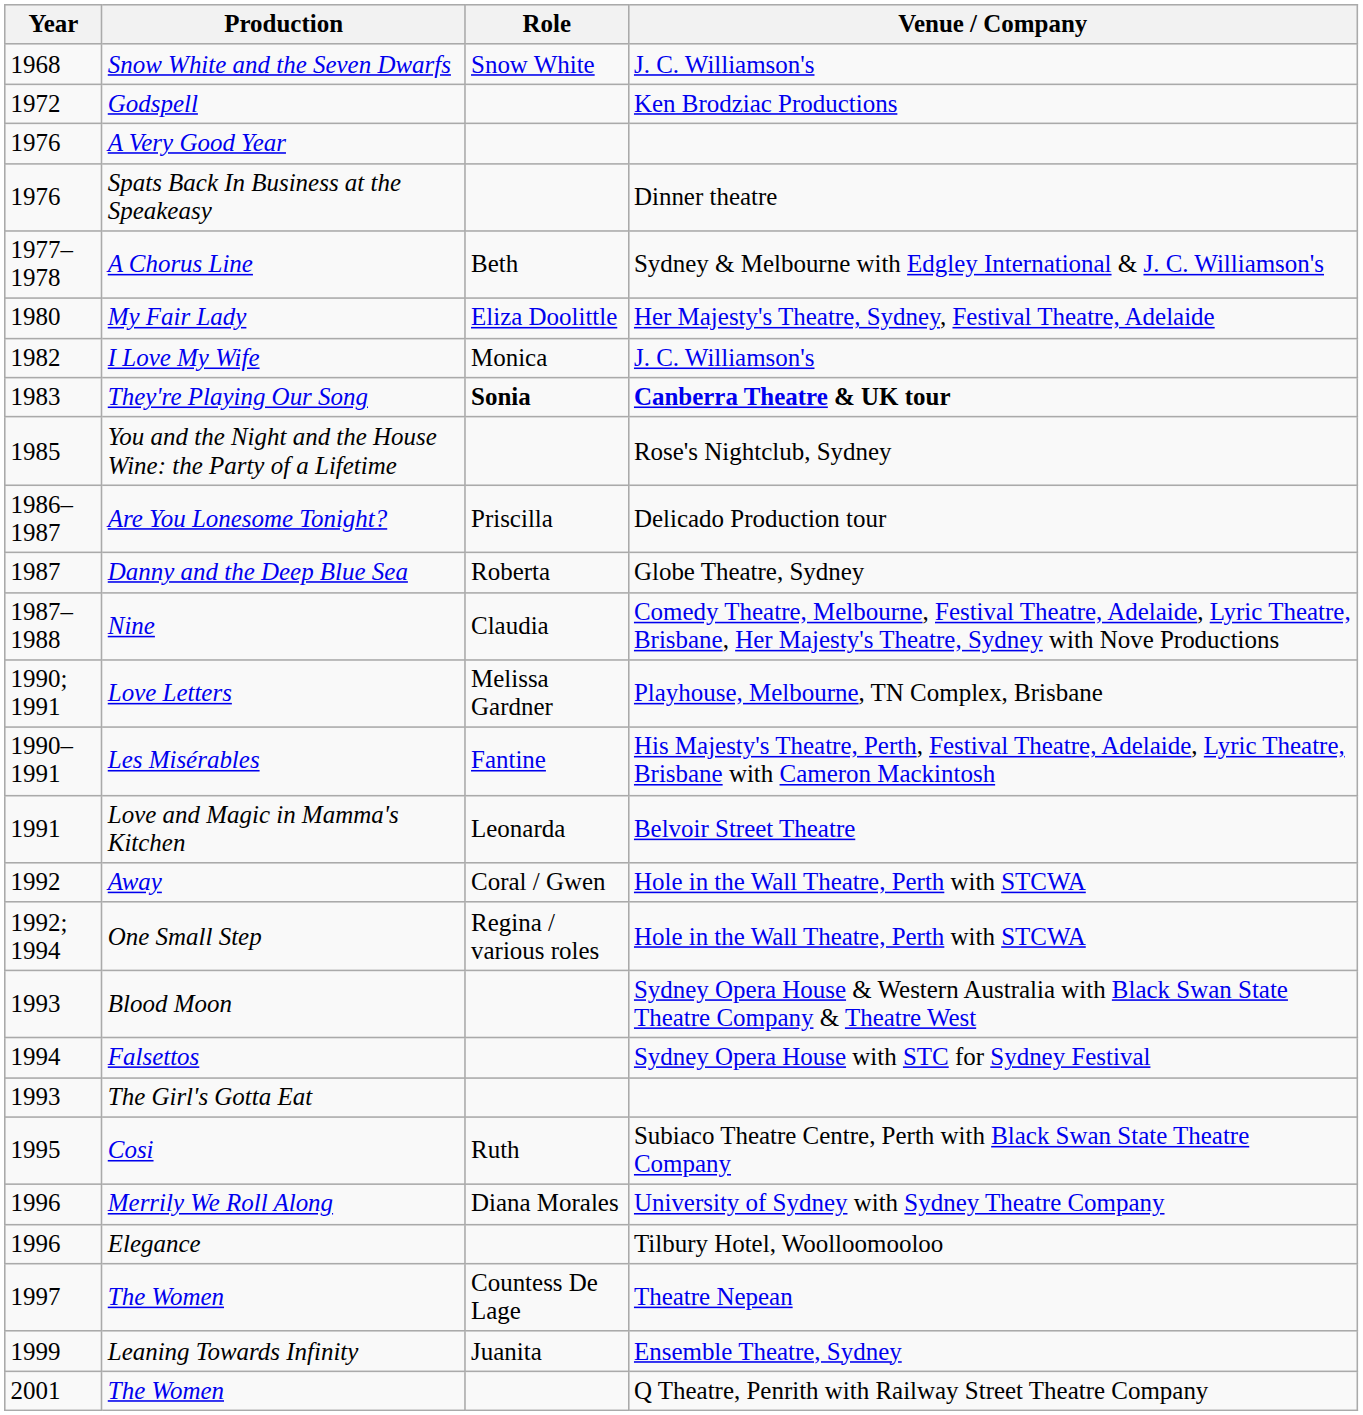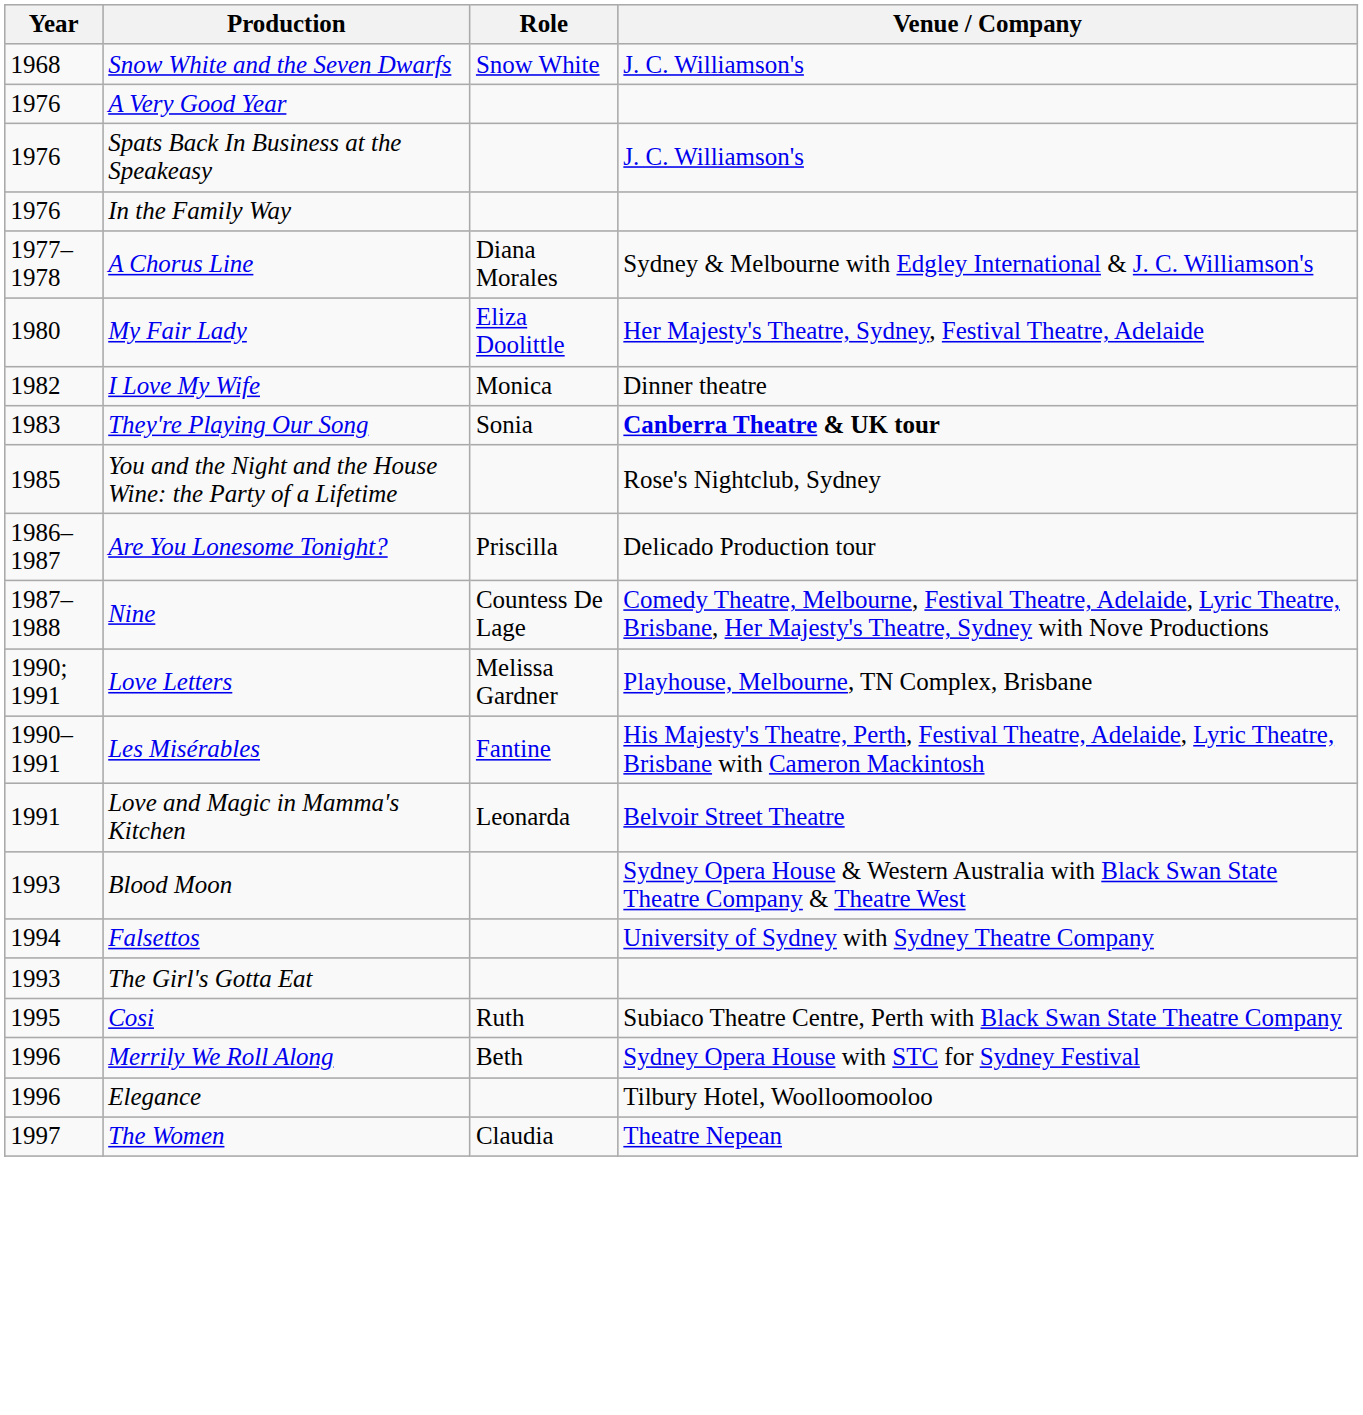 <table class="wikitable">
 <tr>
 <th>Year</th>
 <th>Production</th>
 <th>Role</th>
 <th>Venue / Company</th>
 </tr>
 <tr>
 <td>1968</td>
 <td><em><a href='#'>Snow White and the Seven Dwarfs</a></em></td>
 <td><a href='#'>Snow White</a></td>
 <td><a href='#'>J. C. Williamson's</a></td>
 </tr>
 <tr>
-<td>1972</td>
-<td><em><a href='#'>Godspell</a></em></td>
-<td></td>
-<td><a href='#'>Ken Brodziac Productions</a></td>
-</tr>
-<tr>
 <td>1976</td>
 <td><em><a href='#'>A Very Good Year</a></em></td>
 <td></td>
 <td></td>
 </tr>
 <tr>
 <td>1976</td>
 <td><em>Spats Back In Business at the Speakeasy</em></td>
 <td></td>
-<td>Dinner theatre</td>
+<td><a href='#'>J. C. Williamson's</a></td>
+</tr>
+<tr>
+<td>1976</td>
+<td><em>In the Family Way</em></td>
+<td></td>
+<td></td>
 </tr>
 <tr>
 <td>1977–1978</td>
 <td><em><a href='#'>A Chorus Line</a></em></td>
-<td>Beth</td>
+<td>Diana Morales</td>
 <td>Sydney & Melbourne with <a href='#'>Edgley International</a> & <a href='#'>J. C. Williamson's</a></td>
 </tr>
 <tr>
 <td>1980</td>
 <td><em><a href='#'>My Fair Lady</a></em></td>
 <td><a href='#'>Eliza Doolittle</a></td>
 <td><a href='#'>Her Majesty's Theatre, Sydney</a>, <a href='#'>Festival Theatre, Adelaide</a></td>
 </tr>
 <tr>
 <td>1982</td>
 <td><em><a href='#'>I Love My Wife</a></em></td>
 <td>Monica</td>
-<td><a href='#'>J. C. Williamson's</a></td>
+<td>Dinner theatre</td>
 </tr>
 <tr>
 <td>1983</td>
 <td><em><a href='#'>They're Playing Our Song</a></em></td>
-<td><strong>Sonia</strong></td>
+<td>Sonia</td>
 <td><strong><a href='#'>Canberra Theatre</a> & UK tour</strong></td>
 </tr>
 <tr>
 <td>1985</td>
 <td><em>You and the Night and the House Wine: the Party of a Lifetime</em></td>
 <td></td>
 <td>Rose's Nightclub, Sydney</td>
 </tr>
 <tr>
 <td>1986–1987</td>
 <td><em><a href='#'>Are You Lonesome Tonight?</a></em></td>
 <td>Priscilla</td>
 <td>Delicado Production tour</td>
 </tr>
 <tr>
-<td>1987</td>
-<td><em><a href='#'>Danny and the Deep Blue Sea</a></em></td>
-<td>Roberta</td>
-<td>Globe Theatre, Sydney</td>
-</tr>
-<tr>
 <td>1987–1988</td>
 <td><em><a href='#'>Nine</a></em></td>
-<td>Claudia</td>
+<td>Countess De Lage</td>
 <td><a href='#'>Comedy Theatre, Melbourne</a>, <a href='#'>Festival Theatre, Adelaide</a>, <a href='#'>Lyric Theatre, Brisbane</a>, <a href='#'>Her Majesty's Theatre, Sydney</a> with Nove Productions</td>
 </tr>
 <tr>
 <td>1990; 1991</td>
 <td><em><a href='#'>Love Letters</a></em></td>
 <td>Melissa Gardner</td>
 <td><a href='#'>Playhouse, Melbourne</a>, TN Complex, Brisbane</td>
 </tr>
 <tr>
 <td>1990–1991</td>
 <td><em><a href='#'>Les Misérables</a></em></td>
 <td><a href='#'>Fantine</a></td>
 <td><a href='#'>His Majesty's Theatre, Perth</a>, <a href='#'>Festival Theatre, Adelaide</a>, <a href='#'>Lyric Theatre, Brisbane</a> with <a href='#'>Cameron Mackintosh</a></td>
 </tr>
 <tr>
 <td>1991</td>
 <td><em>Love and Magic in Mamma's Kitchen</em></td>
 <td>Leonarda</td>
 <td><a href='#'>Belvoir Street Theatre</a></td>
 </tr>
 <tr>
-<td>1992</td>
-<td><em><a href='#'>Away</a></em></td>
-<td>Coral / Gwen</td>
-<td><a href='#'>Hole in the Wall Theatre, Perth</a> with <a href='#'>STCWA</a></td>
-</tr>
-<tr>
-<td>1992; 1994</td>
-<td><em>One Small Step</em></td>
-<td>Regina / various roles</td>
-<td><a href='#'>Hole in the Wall Theatre, Perth</a> with <a href='#'>STCWA</a></td>
-</tr>
-<tr>
 <td>1993</td>
 <td><em>Blood Moon</em></td>
 <td></td>
 <td><a href='#'>Sydney Opera House</a> & Western Australia with <a href='#'>Black Swan State Theatre Company</a> & <a href='#'>Theatre West</a></td>
 </tr>
 <tr>
 <td>1994</td>
 <td><em><a href='#'>Falsettos</a></em></td>
 <td></td>
-<td><a href='#'>Sydney Opera House</a> with <a href='#'>STC</a> for <a href='#'>Sydney Festival</a></td>
+<td><a href='#'>University of Sydney</a> with <a href='#'>Sydney Theatre Company</a></td>
 </tr>
 <tr>
 <td>1993</td>
 <td><em>The Girl's Gotta Eat</em></td>
 <td></td>
 <td></td>
 </tr>
 <tr>
 <td>1995</td>
 <td><em><a href='#'>Cosi</a></em></td>
 <td>Ruth</td>
 <td>Subiaco Theatre Centre, Perth with <a href='#'>Black Swan State Theatre Company</a></td>
 </tr>
 <tr>
 <td>1996</td>
 <td><em><a href='#'>Merrily We Roll Along</a></em></td>
-<td>Diana Morales</td>
-<td><a href='#'>University of Sydney</a> with <a href='#'>Sydney Theatre Company</a></td>
+<td>Beth</td>
+<td><a href='#'>Sydney Opera House</a> with <a href='#'>STC</a> for <a href='#'>Sydney Festival</a></td>
 </tr>
 <tr>
 <td>1996</td>
 <td><em>Elegance</em></td>
 <td></td>
 <td>Tilbury Hotel, Woolloomooloo</td>
 </tr>
 <tr>
 <td>1997</td>
 <td><em><a href='#'>The Women</a></em></td>
-<td>Countess De Lage</td>
+<td>Claudia</td>
 <td><a href='#'>Theatre Nepean</a></td>
 </tr>
-<tr>
-<td>1999</td>
-<td><em>Leaning Towards Infinity</em></td>
-<td>Juanita</td>
-<td><a href='#'>Ensemble Theatre, Sydney</a></td>
-</tr>
-<tr>
-<td>2001</td>
-<td><em><a href='#'>The Women</a></em></td>
-<td></td>
-<td>Q Theatre, Penrith with Railway Street Theatre Company</td>
-</tr>
 </table>
